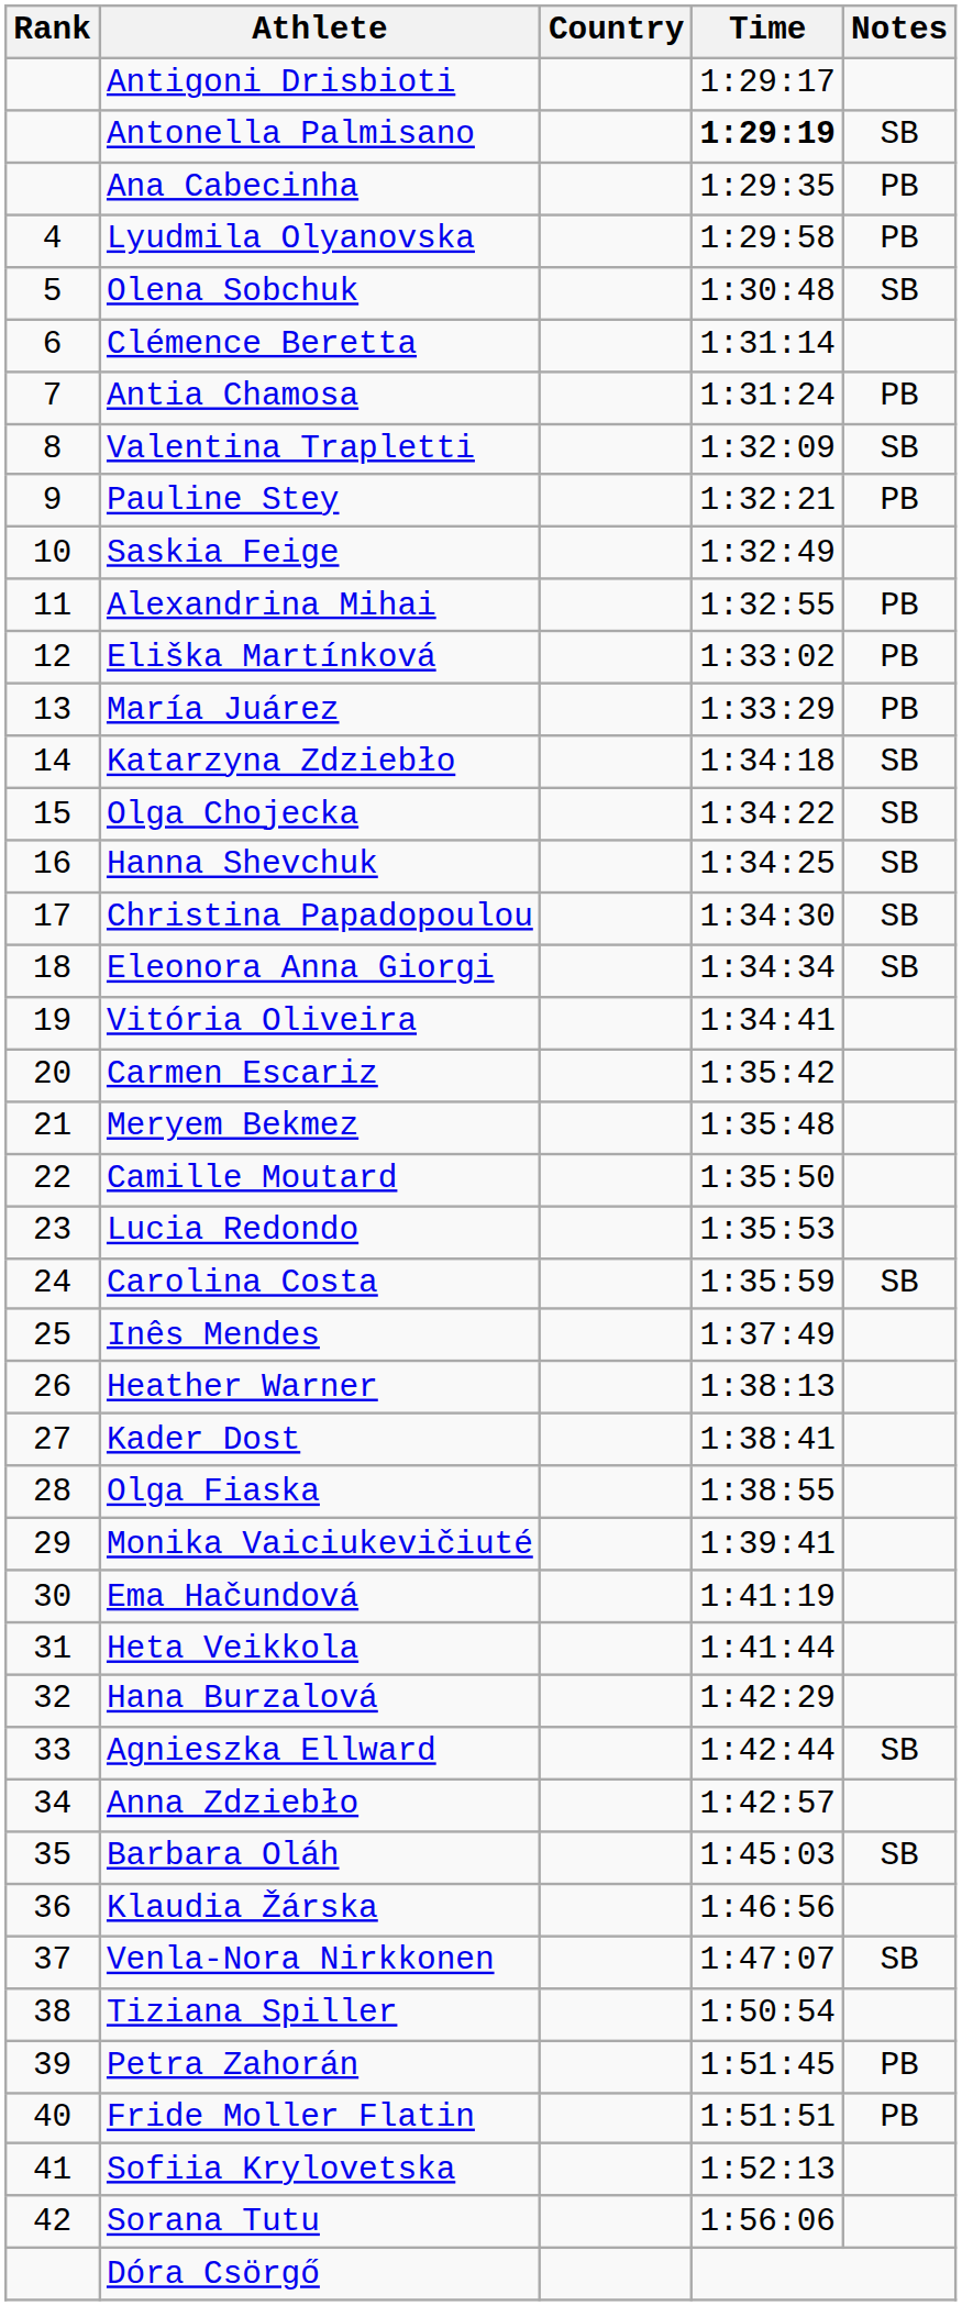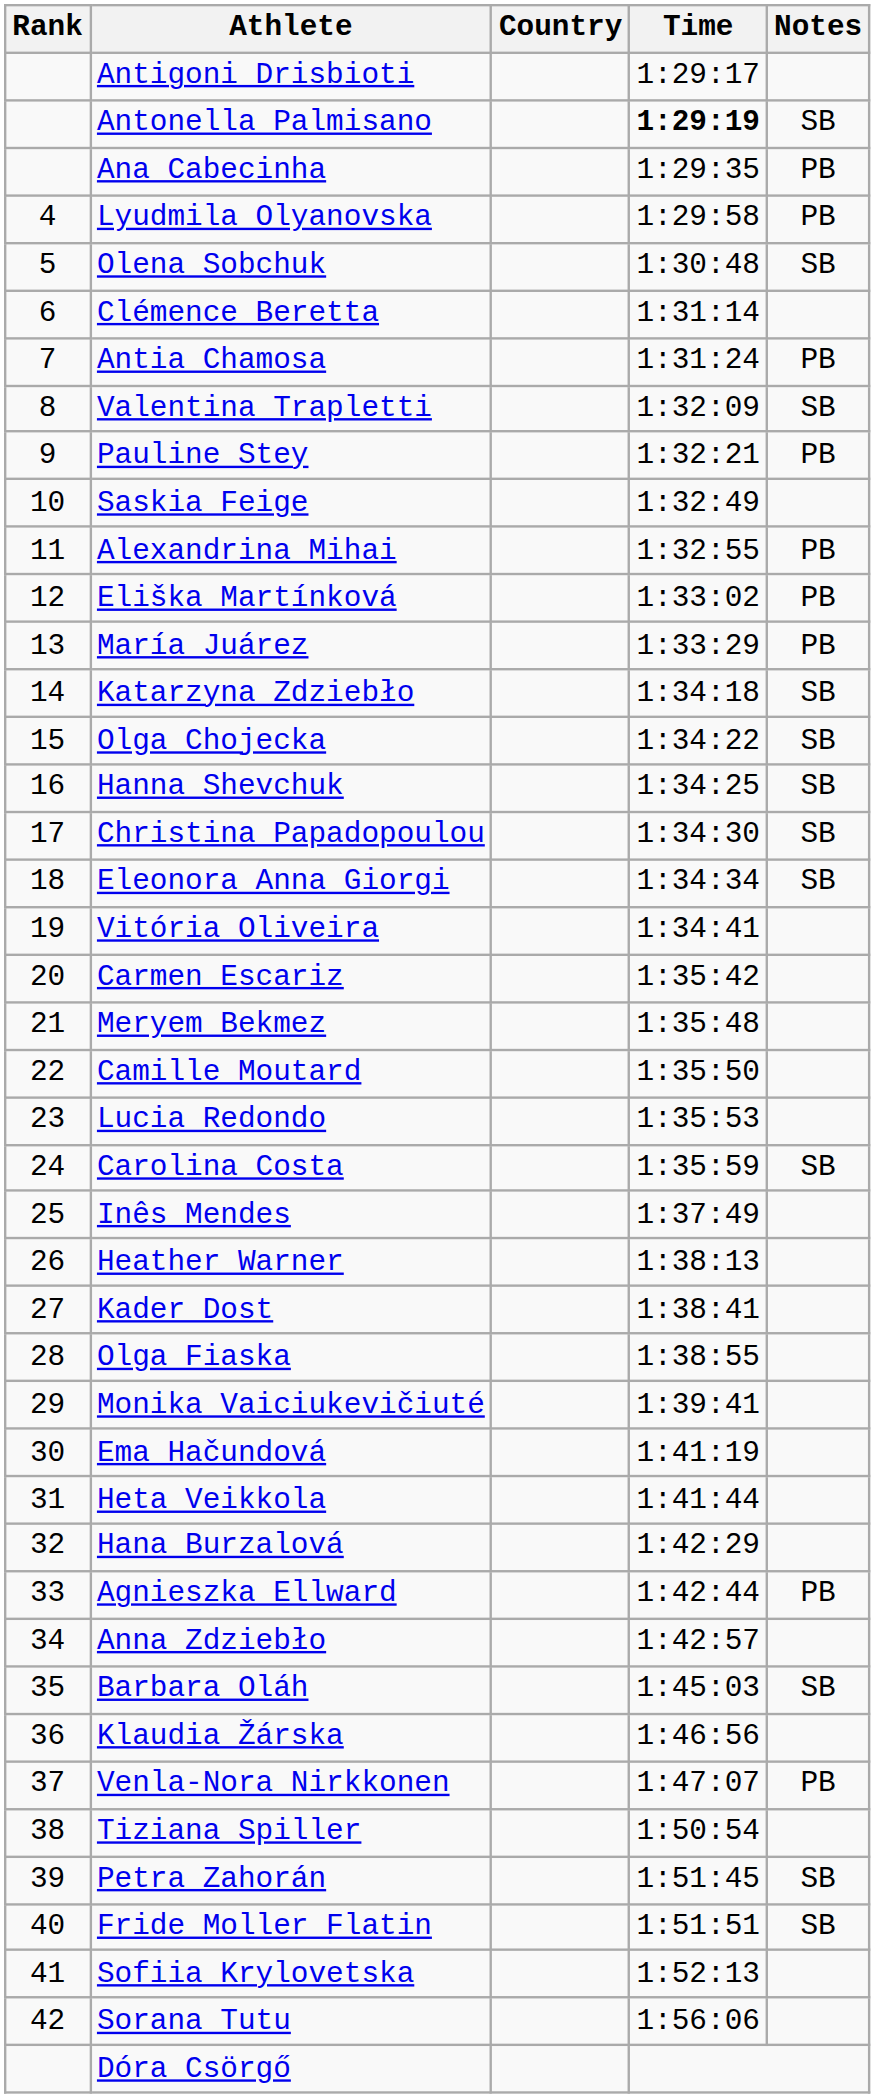 <table class="wikitable sortable" style=" text-align:center; font-size:95%;">
 <tr>
 <th>Rank</th>
 <th>Athlete</th>
 <th>Country</th>
 <th>Time</th>
 <th>Notes</th>
 </tr>
 <tr>
 <td></td>
 <td align=left><a href='#'>Antigoni Drisbioti</a></td>
 <td align=left></td>
 <td>1:29:17</td>
 <td></td>
 </tr>
 <tr>
 <td></td>
 <td align=left><a href='#'>Antonella Palmisano</a></td>
 <td align=left></td>
 <td><strong>1:29:19</strong></td>
 <td>SB</td>
 </tr>
 <tr>
 <td></td>
 <td align=left><a href='#'>Ana Cabecinha</a></td>
 <td align=left></td>
 <td>1:29:35</td>
 <td>PB</td>
 </tr>
 <tr>
 <td>4</td>
 <td align=left><a href='#'>Lyudmila Olyanovska</a></td>
 <td align=left></td>
 <td>1:29:58</td>
 <td>PB</td>
 </tr>
 <tr>
 <td>5</td>
 <td align=left><a href='#'>Olena Sobchuk</a></td>
 <td align=left></td>
 <td>1:30:48</td>
 <td>SB</td>
 </tr>
 <tr>
 <td>6</td>
 <td align=left><a href='#'>Clémence Beretta</a></td>
 <td align=left></td>
 <td>1:31:14</td>
 <td></td>
 </tr>
 <tr>
 <td>7</td>
 <td align=left><a href='#'>Antia Chamosa</a></td>
 <td align=left></td>
 <td>1:31:24</td>
 <td>PB</td>
 </tr>
 <tr>
 <td>8</td>
 <td align=left><a href='#'>Valentina Trapletti</a></td>
 <td align=left></td>
 <td>1:32:09</td>
 <td>SB</td>
 </tr>
 <tr>
 <td>9</td>
 <td align=left><a href='#'>Pauline Stey</a></td>
 <td align=left></td>
 <td>1:32:21</td>
 <td>PB</td>
 </tr>
 <tr>
 <td>10</td>
 <td align=left><a href='#'>Saskia Feige</a></td>
 <td align=left></td>
 <td>1:32:49</td>
 <td></td>
 </tr>
 <tr>
 <td>11</td>
 <td align=left><a href='#'>Alexandrina Mihai</a></td>
 <td align=left></td>
 <td>1:32:55</td>
 <td>PB</td>
 </tr>
 <tr>
 <td>12</td>
 <td align=left><a href='#'>Eliška Martínková</a></td>
 <td align=left></td>
 <td>1:33:02</td>
 <td>PB</td>
 </tr>
 <tr>
 <td>13</td>
 <td align=left><a href='#'>María Juárez</a></td>
 <td align=left></td>
 <td>1:33:29</td>
 <td>PB</td>
 </tr>
 <tr>
 <td>14</td>
 <td align=left><a href='#'>Katarzyna Zdziebło</a></td>
 <td align=left></td>
 <td>1:34:18</td>
 <td>SB</td>
 </tr>
 <tr>
 <td>15</td>
 <td align=left><a href='#'>Olga Chojecka</a></td>
 <td align=left></td>
 <td>1:34:22</td>
 <td>SB</td>
 </tr>
 <tr>
 <td>16</td>
 <td align=left><a href='#'>Hanna Shevchuk</a></td>
 <td align=left></td>
 <td>1:34:25</td>
 <td>SB</td>
 </tr>
 <tr>
 <td>17</td>
 <td align=left><a href='#'>Christina Papadopoulou</a></td>
 <td align=left></td>
 <td>1:34:30</td>
 <td>SB</td>
 </tr>
 <tr>
 <td>18</td>
 <td align=left><a href='#'>Eleonora Anna Giorgi</a></td>
 <td align=left></td>
 <td>1:34:34</td>
 <td>SB</td>
 </tr>
 <tr>
 <td>19</td>
 <td align=left><a href='#'>Vitória Oliveira</a></td>
 <td align=left></td>
 <td>1:34:41</td>
 <td></td>
 </tr>
 <tr>
 <td>20</td>
 <td align=left><a href='#'>Carmen Escariz</a></td>
 <td align=left></td>
 <td>1:35:42</td>
 <td></td>
 </tr>
 <tr>
 <td>21</td>
 <td align=left><a href='#'>Meryem Bekmez</a></td>
 <td align=left></td>
 <td>1:35:48</td>
 <td></td>
 </tr>
 <tr>
 <td>22</td>
 <td align=left><a href='#'>Camille Moutard</a></td>
 <td align=left></td>
 <td>1:35:50</td>
 <td></td>
 </tr>
 <tr>
 <td>23</td>
 <td align=left><a href='#'>Lucia Redondo</a></td>
 <td align=left></td>
 <td>1:35:53</td>
 <td></td>
 </tr>
 <tr>
 <td>24</td>
 <td align=left><a href='#'>Carolina Costa</a></td>
 <td align=left></td>
 <td>1:35:59</td>
 <td>SB</td>
 </tr>
 <tr>
 <td>25</td>
 <td align=left><a href='#'>Inês Mendes</a></td>
 <td align=left></td>
 <td>1:37:49</td>
 <td></td>
 </tr>
 <tr>
 <td>26</td>
 <td align=left><a href='#'>Heather Warner</a></td>
 <td align=left></td>
 <td>1:38:13</td>
 <td></td>
 </tr>
 <tr>
 <td>27</td>
 <td align=left><a href='#'>Kader Dost</a></td>
 <td align=left></td>
 <td>1:38:41</td>
 <td></td>
 </tr>
 <tr>
 <td>28</td>
 <td align=left><a href='#'>Olga Fiaska</a></td>
 <td align=left></td>
 <td>1:38:55</td>
 <td></td>
 </tr>
 <tr>
 <td>29</td>
 <td align=left><a href='#'>Monika Vaiciukevičiuté</a></td>
 <td align=left></td>
 <td>1:39:41</td>
 <td></td>
 </tr>
 <tr>
 <td>30</td>
 <td align=left><a href='#'>Ema Hačundová</a></td>
 <td align=left></td>
 <td>1:41:19</td>
 <td></td>
 </tr>
 <tr>
 <td>31</td>
 <td align=left><a href='#'>Heta Veikkola</a></td>
 <td align=left></td>
 <td>1:41:44</td>
 <td></td>
 </tr>
 <tr>
 <td>32</td>
 <td align=left><a href='#'>Hana Burzalová</a></td>
 <td align=left></td>
 <td>1:42:29</td>
 <td></td>
 </tr>
 <tr>
 <td>33</td>
 <td align=left><a href='#'>Agnieszka Ellward</a></td>
 <td align=left></td>
 <td>1:42:44</td>
-<td>SB</td>
+<td>PB</td>
 </tr>
 <tr>
 <td>34</td>
 <td align=left><a href='#'>Anna Zdziebło</a></td>
 <td align=left></td>
 <td>1:42:57</td>
 <td></td>
 </tr>
 <tr>
 <td>35</td>
 <td align=left><a href='#'>Barbara Oláh</a></td>
 <td align=left></td>
 <td>1:45:03</td>
 <td>SB</td>
 </tr>
 <tr>
 <td>36</td>
 <td align=left><a href='#'>Klaudia Žárska</a></td>
 <td align=left></td>
 <td>1:46:56</td>
 <td></td>
 </tr>
 <tr>
 <td>37</td>
 <td align=left><a href='#'>Venla-Nora Nirkkonen</a></td>
 <td align=left></td>
 <td>1:47:07</td>
-<td>SB</td>
+<td>PB</td>
 </tr>
 <tr>
 <td>38</td>
 <td align=left><a href='#'>Tiziana Spiller</a></td>
 <td align=left></td>
 <td>1:50:54</td>
 <td></td>
 </tr>
 <tr>
 <td>39</td>
 <td align=left><a href='#'>Petra Zahorán</a></td>
 <td align=left></td>
 <td>1:51:45</td>
-<td>PB</td>
+<td>SB</td>
 </tr>
 <tr>
 <td>40</td>
 <td align=left><a href='#'>Fride Moller Flatin</a></td>
 <td align=left></td>
 <td>1:51:51</td>
-<td>PB</td>
+<td>SB</td>
 </tr>
 <tr>
 <td>41</td>
 <td align=left><a href='#'>Sofiia Krylovetska</a></td>
 <td align=left></td>
 <td>1:52:13</td>
 <td></td>
 </tr>
 <tr>
 <td>42</td>
 <td align=left><a href='#'>Sorana Tutu</a></td>
 <td align=left></td>
 <td>1:56:06</td>
 <td></td>
 </tr>
 <tr>
 <td></td>
 <td align=left><a href='#'>Dóra Csörgő</a></td>
 <td align=left></td>
 <td colspan=2></td>
 </tr>
 </table>
